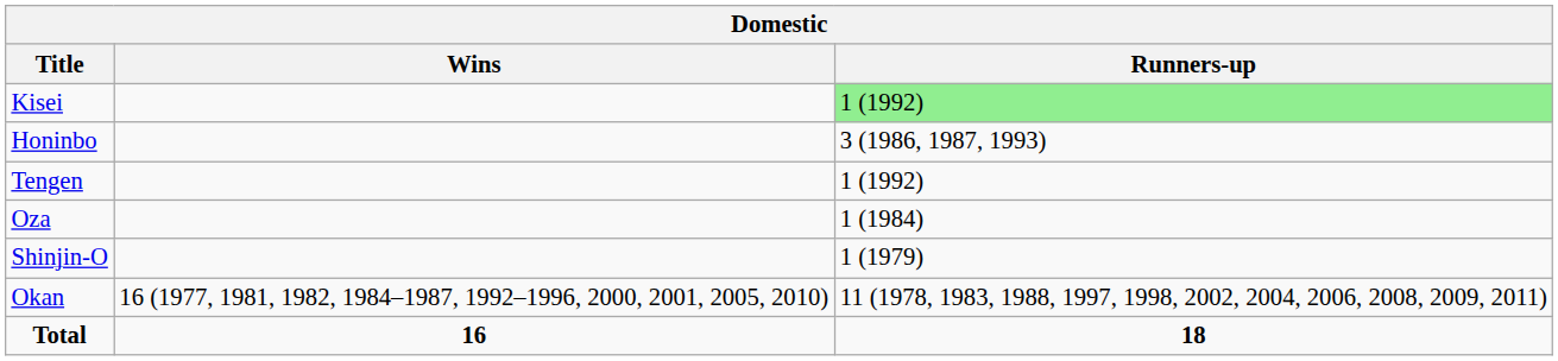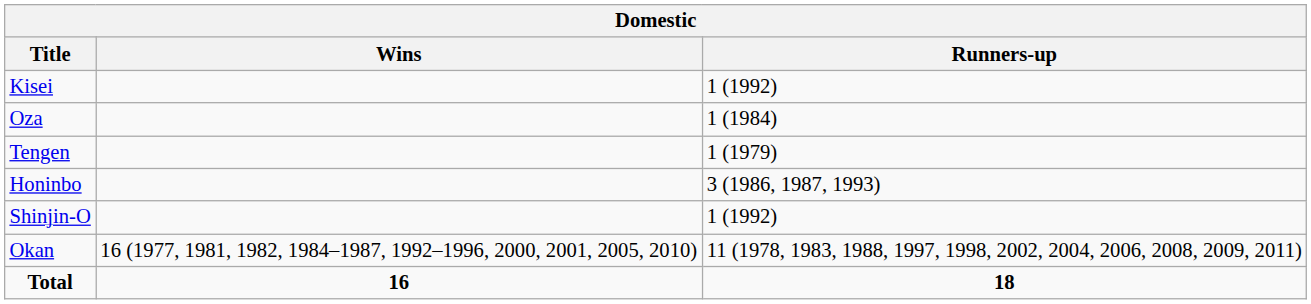 <table class="wikitable">
 <tr>
 <th colspan=3>Domestic</th>
 </tr>
 <tr>
 <th>Title</th>
 <th>Wins</th>
 <th>Runners-up</th>
 </tr>
 <tr>
 <td><a href='#'>Kisei</a></td>
 <td></td>
-<td style="background: lightgreen;">1 (1992)</td>
-</tr>
-<tr>
-<td><a href='#'>Honinbo</a></td>
-<td></td>
-<td>3 (1986, 1987, 1993)</td>
-</tr>
-<tr>
-<td><a href='#'>Tengen</a></td>
-<td></td>
 <td>1 (1992)</td>
 </tr>
 <tr>
 <td><a href='#'>Oza</a></td>
 <td></td>
 <td>1 (1984)</td>
 </tr>
 <tr>
+<td><a href='#'>Tengen</a></td>
+<td></td>
+<td>1 (1979)</td>
+</tr>
+<tr>
+<td><a href='#'>Honinbo</a></td>
+<td></td>
+<td>3 (1986, 1987, 1993)</td>
+</tr>
+<tr>
 <td><a href='#'>Shinjin-O</a></td>
 <td></td>
-<td>1 (1979)</td>
+<td>1 (1992)</td>
 </tr>
 <tr>
 <td><a href='#'>Okan</a></td>
 <td>16 (1977, 1981, 1982, 1984–1987, 1992–1996, 2000, 2001, 2005, 2010)</td>
 <td>11 (1978, 1983, 1988, 1997, 1998, 2002, 2004, 2006, 2008, 2009, 2011)</td>
 </tr>
 <tr align="center">
 <td><strong>Total</strong></td>
 <td><strong>16</strong></td>
 <td><strong>18</strong></td>
 </tr>
 </table>
